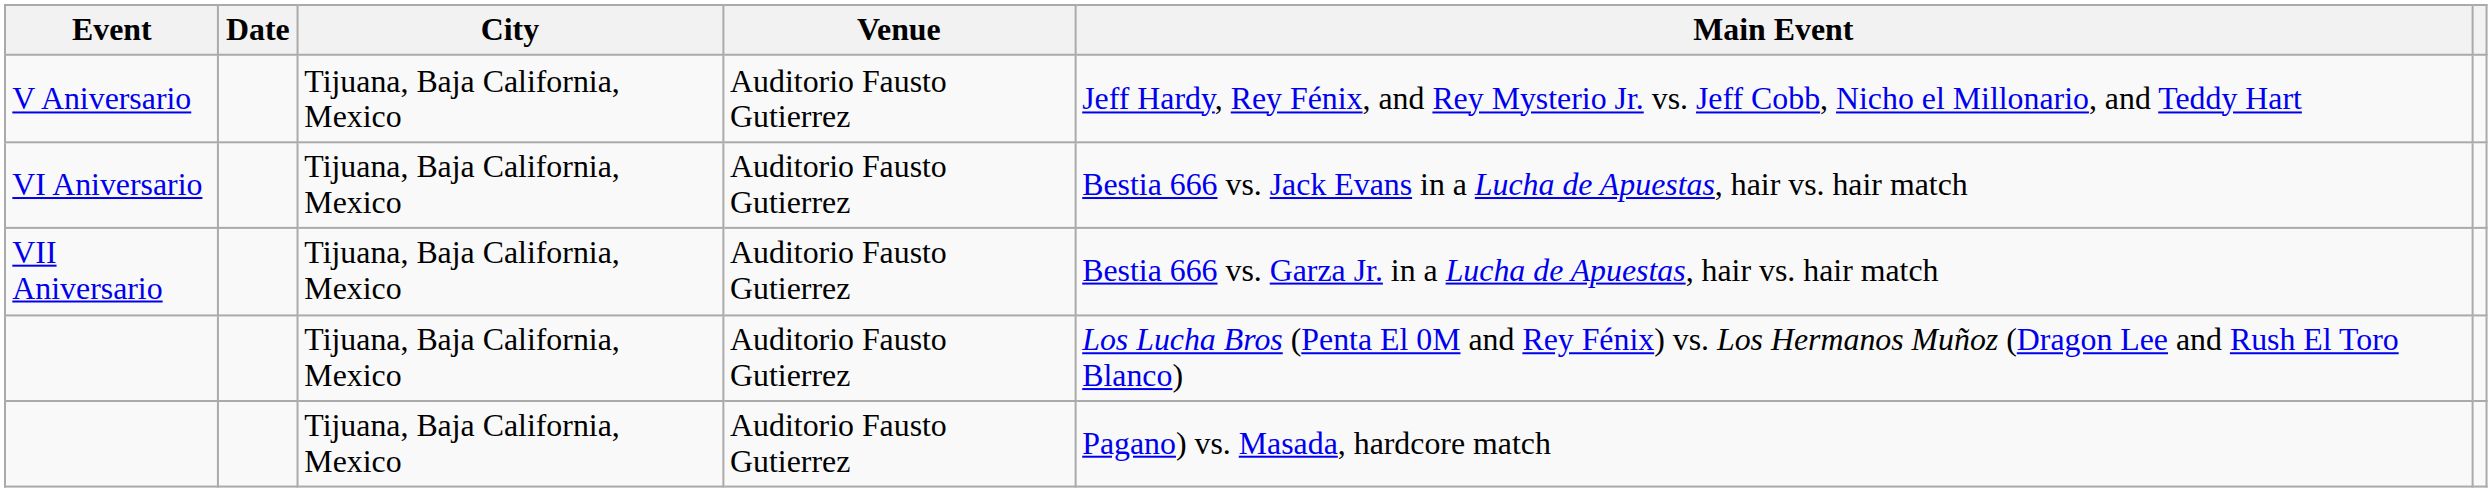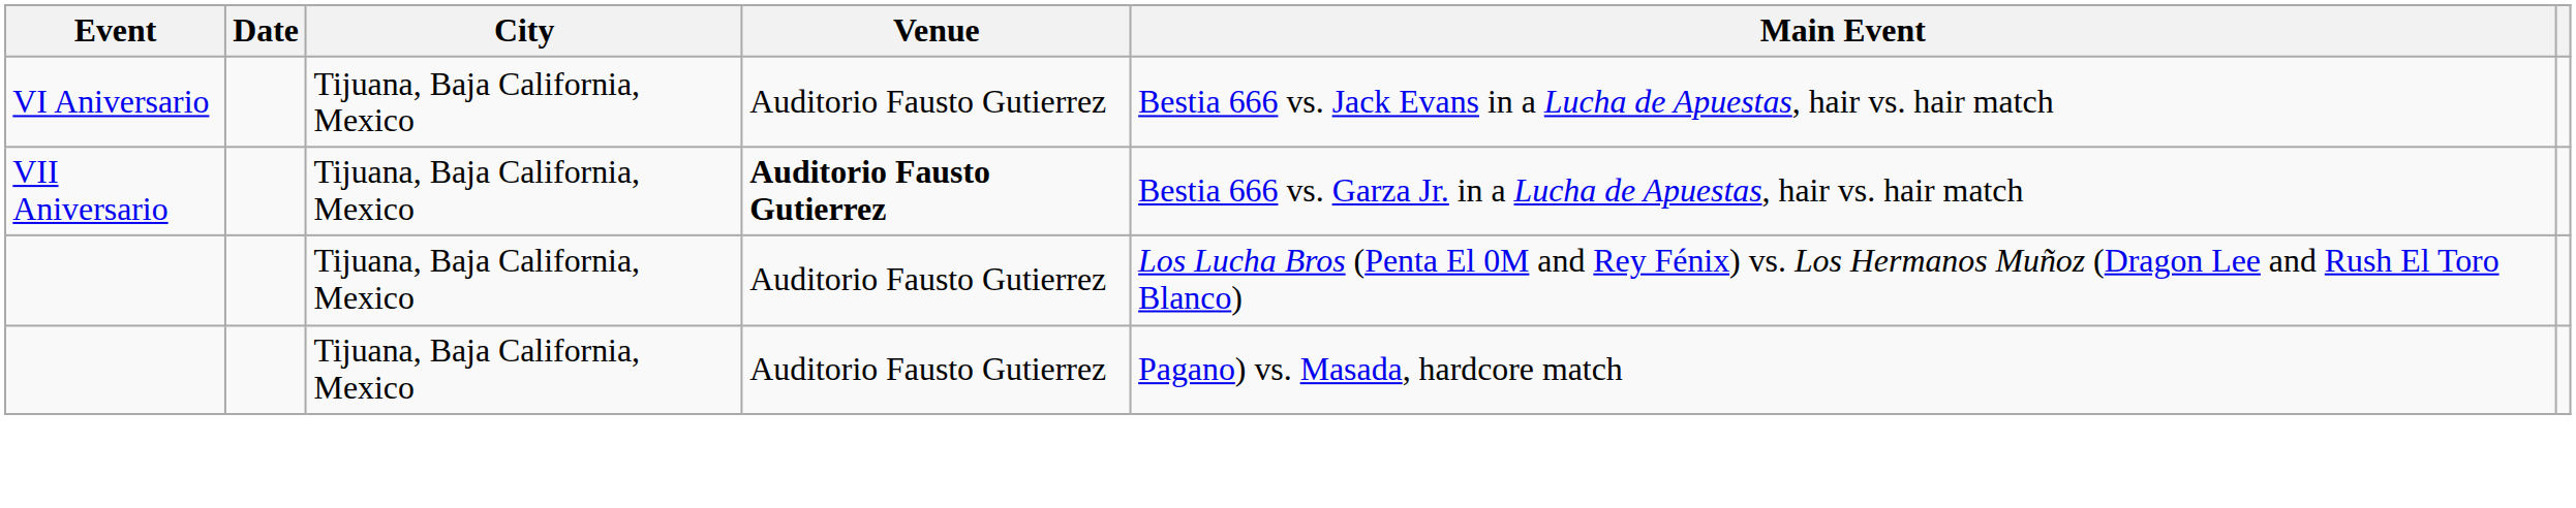 <table class="wikitable" align="center">
 <tr>
 <th scope="col">Event</th>
 <th scope="col">Date</th>
 <th scope="col">City</th>
 <th scope="col">Venue</th>
 <th scope="col">Main Event</th>
 <th scope="col"></th>
-</tr>
-<tr>
-<td><a href='#'>V Aniversario</a></td>
-<td></td>
-<td>Tijuana, Baja California, Mexico</td>
-<td>Auditorio Fausto Gutierrez</td>
-<td><a href='#'>Jeff Hardy</a>, <a href='#'>Rey Fénix</a>, and <a href='#'>Rey Mysterio Jr.</a> vs. <a href='#'>Jeff Cobb</a>, <a href='#'>Nicho el Millonario</a>, and <a href='#'>Teddy Hart</a></td>
-<td></td>
 </tr>
 <tr>
 <td><a href='#'>VI Aniversario</a></td>
 <td></td>
 <td>Tijuana, Baja California, Mexico</td>
 <td>Auditorio Fausto Gutierrez</td>
 <td><a href='#'>Bestia 666</a> vs. <a href='#'>Jack Evans</a> in a <em><a href='#'>Lucha de Apuestas</a></em>, hair vs. hair match</td>
 <td></td>
 </tr>
 <tr>
 <td><a href='#'>VII Aniversario</a></td>
 <td></td>
 <td>Tijuana, Baja California, Mexico</td>
-<td>Auditorio Fausto Gutierrez</td>
+<td><strong>Auditorio Fausto Gutierrez</strong></td>
 <td><a href='#'>Bestia 666</a> vs. <a href='#'>Garza Jr.</a> in a <em><a href='#'>Lucha de Apuestas</a></em>, hair vs. hair match</td>
 <td></td>
 </tr>
 <tr>
 <td></td>
 <td></td>
 <td>Tijuana, Baja California, Mexico</td>
 <td>Auditorio Fausto Gutierrez</td>
 <td><em><a href='#'>Los Lucha Bros</a></em> (<a href='#'>Penta El 0M</a> and <a href='#'>Rey Fénix</a>) vs. <em>Los Hermanos Muñoz</em> (<a href='#'>Dragon Lee</a> and <a href='#'>Rush El Toro Blanco</a>)</td>
 <td></td>
 </tr>
 <tr>
 <td></td>
 <td></td>
 <td>Tijuana, Baja California, Mexico</td>
 <td>Auditorio Fausto Gutierrez</td>
 <td><a href='#'>Pagano</a>) vs. <a href='#'>Masada</a>, hardcore match</td>
 <td></td>
 </tr>
 </table>
